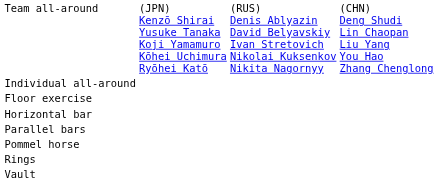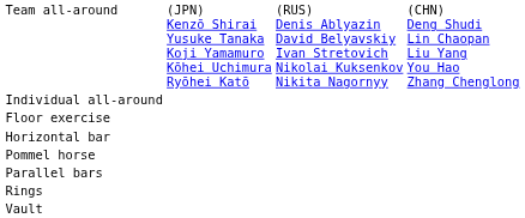 <table>
 <tr valign="top">
 <td>Team all-around<br></td>
 <td> (JPN)<br><a href='#'>Kenzō Shirai</a><br><a href='#'>Yusuke Tanaka</a><br><a href='#'>Koji Yamamuro</a><br><a href='#'>Kōhei Uchimura</a><br><a href='#'>Ryōhei Katō</a></td>
 <td> (RUS)<br><a href='#'>Denis Ablyazin</a><br><a href='#'>David Belyavskiy</a><br><a href='#'>Ivan Stretovich</a><br><a href='#'>Nikolai Kuksenkov</a><br><a href='#'>Nikita Nagornyy</a></td>
 <td> (CHN)<br><a href='#'>Deng Shudi</a><br><a href='#'>Lin Chaopan</a><br><a href='#'>Liu Yang</a><br><a href='#'>You Hao</a><br><a href='#'>Zhang Chenglong</a></td>
 </tr>
 <tr valign="top">
 <td>Individual all-around<br></td>
 <td></td>
 <td></td>
 <td></td>
 </tr>
 <tr>
 <td>Floor exercise<br></td>
 <td></td>
 <td></td>
 <td></td>
 </tr>
 <tr>
 <td>Horizontal bar<br></td>
 <td></td>
 <td></td>
 <td></td>
 </tr>
 <tr>
-<td>Parallel bars<br></td>
+<td>Pommel horse<br></td>
 <td></td>
 <td></td>
 <td></td>
 </tr>
 <tr>
-<td>Pommel horse<br></td>
+<td>Parallel bars<br></td>
 <td></td>
 <td></td>
 <td></td>
 </tr>
 <tr>
 <td>Rings<br></td>
 <td></td>
 <td></td>
 <td></td>
 </tr>
 <tr>
 <td>Vault<br></td>
 <td></td>
 <td></td>
 <td></td>
 </tr>
 </table>
